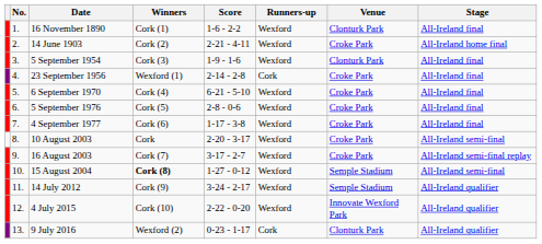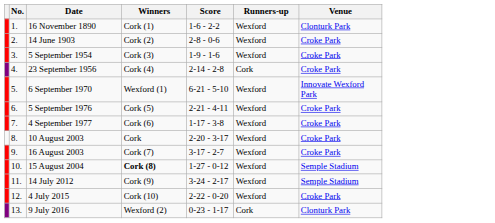 <table class="wikitable" style="font-size:90%">
 <tr>
 <th width=1></th>
 <th width=5>No.</th>
 <th width=150>Date</th>
 <th width=100>Winners</th>
 <th width=70>Score</th>
 <th width=100>Runners-up</th>
 <th width=130>Venue</th>
-<th width=170>Stage</th>
 </tr>
 <tr>
 <td style="background-color:#FF0000"></td>
 <td>1.</td>
 <td>16 November 1890</td>
 <td>Cork (1)</td>
 <td>1-6 - 2-2</td>
 <td>Wexford</td>
 <td><a href='#'>Clonturk Park</a></td>
-<td><a href='#'>All-Ireland final</a></td>
 </tr>
 <tr>
 <td style="background-color:#FF0000"></td>
 <td>2.</td>
 <td>14 June 1903</td>
 <td>Cork (2)</td>
-<td>2-21 - 4-11</td>
+<td>2-8 - 0-6</td>
 <td>Wexford</td>
 <td><a href='#'>Croke Park</a></td>
-<td><a href='#'>All-Ireland home final</a></td>
 </tr>
 <tr>
 <td style="background-color:#FF0000"></td>
 <td>3.</td>
 <td>5 September 1954</td>
 <td>Cork (3)</td>
 <td>1-9 - 1-6</td>
 <td>Wexford</td>
-<td><a href='#'>Clonturk Park</a></td>
-<td><a href='#'>All-Ireland final</a></td>
+<td><a href='#'>Croke Park</a></td>
 </tr>
 <tr>
 <td style="background-color:#800080"></td>
 <td>4.</td>
 <td>23 September 1956</td>
-<td>Wexford (1)</td>
+<td>Cork (4)</td>
 <td>2-14 - 2-8</td>
 <td>Cork</td>
 <td><a href='#'>Croke Park</a></td>
-<td><a href='#'>All-Ireland final</a></td>
 </tr>
 <tr>
 <td style="background-color:#FF0000"></td>
 <td>5.</td>
 <td>6 September 1970</td>
-<td>Cork (4)</td>
+<td>Wexford (1)</td>
 <td>6-21 - 5-10</td>
 <td>Wexford</td>
-<td><a href='#'>Croke Park</a></td>
-<td><a href='#'>All-Ireland final</a></td>
+<td><a href='#'>Innovate Wexford Park</a></td>
 </tr>
 <tr>
 <td style="background-color:#FF0000"></td>
 <td>6.</td>
 <td>5 September 1976</td>
 <td>Cork (5)</td>
-<td>2-8 - 0-6</td>
+<td>2-21 - 4-11</td>
 <td>Wexford</td>
 <td><a href='#'>Croke Park</a></td>
-<td><a href='#'>All-Ireland final</a></td>
 </tr>
 <tr>
 <td style="background-color:#FF0000"></td>
 <td>7.</td>
 <td>4 September 1977</td>
 <td>Cork (6)</td>
 <td>1-17 - 3-8</td>
 <td>Wexford</td>
 <td><a href='#'>Croke Park</a></td>
-<td><a href='#'>All-Ireland final</a></td>
 </tr>
 <tr>
 <td></td>
 <td>8.</td>
 <td>10 August 2003</td>
 <td>Cork</td>
 <td>2-20 - 3-17</td>
 <td>Wexford</td>
 <td><a href='#'>Croke Park</a></td>
-<td><a href='#'>All-Ireland semi-final</a></td>
 </tr>
 <tr>
 <td style="background-color:#FF0000"></td>
 <td>9.</td>
 <td>16 August 2003</td>
 <td>Cork (7)</td>
 <td>3-17 - 2-7</td>
 <td>Wexford</td>
 <td><a href='#'>Croke Park</a></td>
-<td><a href='#'>All-Ireland semi-final replay</a></td>
 </tr>
 <tr>
 <td style="background-color:#FF0000"></td>
 <td>10.</td>
 <td>15 August 2004</td>
 <td><strong>Cork (8)</strong></td>
 <td>1-27 - 0-12</td>
 <td>Wexford</td>
 <td><a href='#'>Semple Stadium</a></td>
-<td><a href='#'>All-Ireland semi-final</a></td>
 </tr>
 <tr>
 <td style="background-color:#FF0000"></td>
 <td>11.</td>
 <td>14 July 2012</td>
 <td>Cork (9)</td>
 <td>3-24 - 2-17</td>
 <td>Wexford</td>
 <td><a href='#'>Semple Stadium</a></td>
-<td><a href='#'>All-Ireland qualifier</a></td>
 </tr>
 <tr>
 <td style="background-color:#FF0000"></td>
 <td>12.</td>
 <td>4 July 2015</td>
 <td>Cork (10)</td>
 <td>2-22 - 0-20</td>
 <td>Wexford</td>
-<td><a href='#'>Innovate Wexford Park</a></td>
-<td><a href='#'>All-Ireland qualifier</a></td>
+<td><a href='#'>Croke Park</a></td>
 </tr>
 <tr>
 <td style="background-color:#800080"></td>
 <td>13.</td>
 <td>9 July 2016</td>
 <td>Wexford (2)</td>
 <td>0-23 - 1-17</td>
 <td>Cork</td>
 <td><a href='#'>Clonturk Park</a></td>
-<td><a href='#'>All-Ireland qualifier</a></td>
 </tr>
 </table>
